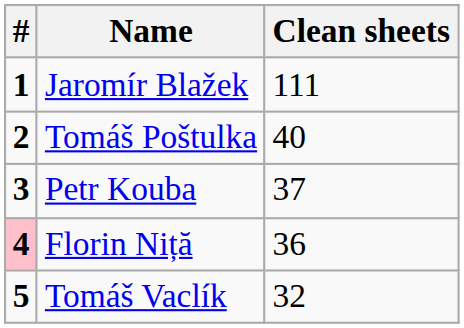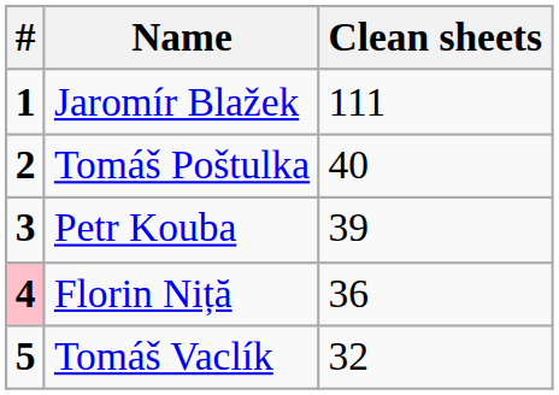 <table class="wikitable">
 <tr>
 <th>#</th>
 <th>Name</th>
 <th>Clean sheets</th>
 </tr>
 <tr>
 <td><strong>1</strong></td>
 <td> <a href='#'>Jaromír Blažek</a></td>
 <td>111</td>
 </tr>
 <tr>
 <td><strong>2</strong></td>
 <td> <a href='#'>Tomáš Poštulka</a></td>
 <td>40</td>
 </tr>
 <tr>
 <td><strong>3</strong></td>
 <td> <a href='#'>Petr Kouba</a></td>
-<td>37</td>
+<td>39</td>
 </tr>
 <tr>
 <td style="background: pink;"><strong>4</strong></td>
 <td> <a href='#'>Florin Niță</a></td>
 <td>36</td>
 </tr>
 <tr>
 <td><strong>5</strong></td>
 <td> <a href='#'>Tomáš Vaclík</a></td>
 <td>32</td>
 </tr>
 </table>
